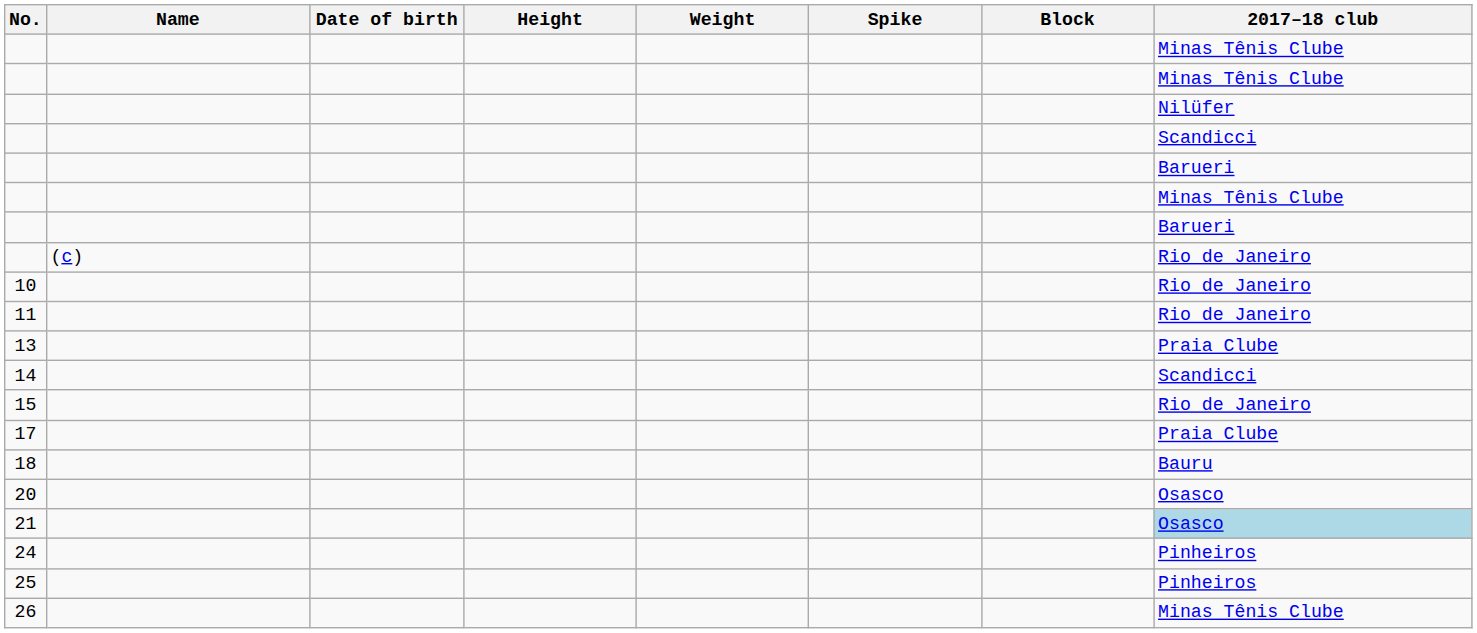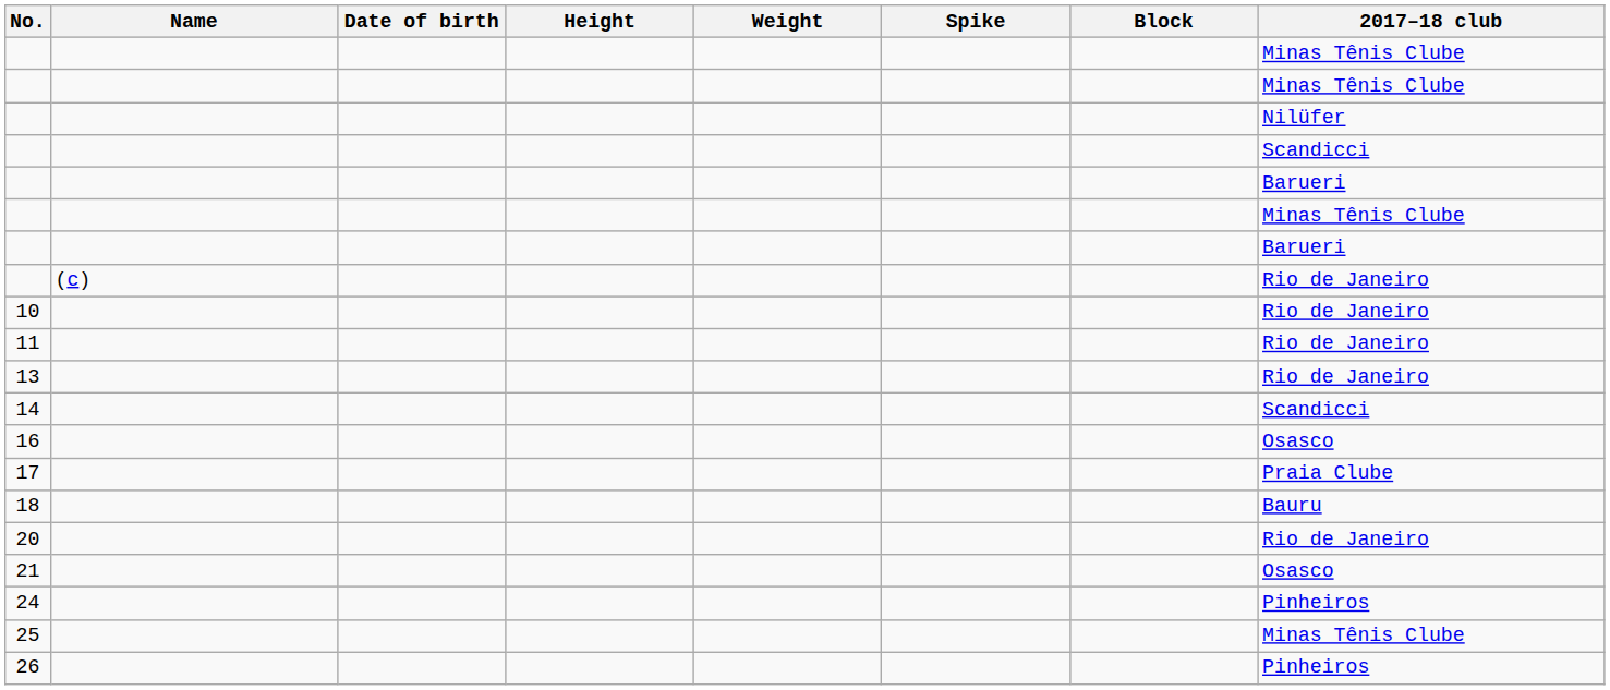 <table class="wikitable sortable" style="font-size:100%; text-align:center;">
 <tr>
 <th>No.</th>
 <th style="width:14em">Name</th>
 <th style="width:8em">Date of birth</th>
 <th style="width:9em">Height</th>
 <th style="width:9em">Weight</th>
 <th style="width:9em">Spike</th>
 <th style="width:9em">Block</th>
 <th style="width:17em">2017–18 club</th>
 </tr>
 <tr>
 <td></td>
 <td align=left></td>
 <td align=right></td>
 <td></td>
 <td></td>
 <td></td>
 <td></td>
 <td align=left> <a href='#'>Minas Tênis Clube</a></td>
 </tr>
 <tr>
 <td></td>
 <td align=left></td>
 <td align=right></td>
 <td></td>
 <td></td>
 <td></td>
 <td></td>
 <td align=left> <a href='#'>Minas Tênis Clube</a></td>
 </tr>
 <tr>
 <td></td>
 <td align=left></td>
 <td align=right></td>
 <td></td>
 <td></td>
 <td></td>
 <td></td>
 <td align=left> <a href='#'>Nilüfer</a></td>
 </tr>
 <tr>
 <td></td>
 <td align=left></td>
 <td align=right></td>
 <td></td>
 <td></td>
 <td></td>
 <td></td>
 <td align=left> <a href='#'>Scandicci</a></td>
 </tr>
 <tr>
 <td></td>
 <td align=left></td>
 <td align=right></td>
 <td></td>
 <td></td>
 <td></td>
 <td></td>
 <td align=left> <a href='#'>Barueri</a></td>
 </tr>
 <tr>
 <td></td>
 <td align=left></td>
 <td align=right></td>
 <td></td>
 <td></td>
 <td></td>
 <td></td>
 <td align=left> <a href='#'>Minas Tênis Clube</a></td>
 </tr>
 <tr>
 <td></td>
 <td align=left></td>
 <td align=right></td>
 <td></td>
 <td></td>
 <td></td>
 <td></td>
 <td align=left> <a href='#'>Barueri</a></td>
 </tr>
 <tr>
 <td></td>
 <td align=left> (<a href='#'>c</a>)</td>
 <td align=right></td>
 <td></td>
 <td></td>
 <td></td>
 <td></td>
 <td align=left> <a href='#'>Rio de Janeiro</a></td>
 </tr>
 <tr>
 <td>10</td>
 <td align=left></td>
 <td align=right></td>
 <td></td>
 <td></td>
 <td></td>
 <td></td>
 <td align=left> <a href='#'>Rio de Janeiro</a></td>
 </tr>
 <tr>
 <td>11</td>
 <td align=left></td>
 <td align=right></td>
 <td></td>
 <td></td>
 <td></td>
 <td></td>
 <td align=left> <a href='#'>Rio de Janeiro</a></td>
 </tr>
 <tr>
 <td>13</td>
 <td align=left></td>
 <td align=right></td>
 <td></td>
 <td></td>
 <td></td>
 <td></td>
-<td align=left> <a href='#'>Praia Clube</a></td>
+<td align=left> <a href='#'>Rio de Janeiro</a></td>
 </tr>
 <tr>
 <td>14</td>
 <td align=left></td>
 <td align=right></td>
 <td></td>
 <td></td>
 <td></td>
 <td></td>
 <td align=left> <a href='#'>Scandicci</a></td>
 </tr>
 <tr>
-<td>15</td>
+<td>16</td>
 <td align=left></td>
 <td align=right></td>
 <td></td>
 <td></td>
 <td></td>
 <td></td>
-<td align=left> <a href='#'>Rio de Janeiro</a></td>
+<td align=left> <a href='#'>Osasco</a></td>
 </tr>
 <tr>
 <td>17</td>
 <td align=left></td>
 <td align=right></td>
 <td></td>
 <td></td>
 <td></td>
 <td></td>
 <td align=left> <a href='#'>Praia Clube</a></td>
 </tr>
 <tr>
 <td>18</td>
 <td align=left></td>
 <td align=right></td>
 <td></td>
 <td></td>
 <td></td>
 <td></td>
 <td align=left> <a href='#'>Bauru</a></td>
 </tr>
 <tr>
 <td>20</td>
 <td align=left></td>
 <td align=right></td>
 <td></td>
 <td></td>
 <td></td>
 <td></td>
-<td align=left> <a href='#'>Osasco</a></td>
+<td align=left> <a href='#'>Rio de Janeiro</a></td>
 </tr>
 <tr>
 <td>21</td>
 <td align=left></td>
 <td align=right></td>
 <td></td>
 <td></td>
 <td></td>
 <td></td>
-<td align=left style="background: lightblue;"> <a href='#'>Osasco</a></td>
+<td align=left> <a href='#'>Osasco</a></td>
 </tr>
 <tr>
 <td>24</td>
 <td align=left></td>
 <td align=right></td>
 <td></td>
 <td></td>
 <td></td>
 <td></td>
 <td align=left> <a href='#'>Pinheiros</a></td>
 </tr>
 <tr>
 <td>25</td>
 <td align=left></td>
 <td align=right></td>
 <td></td>
 <td></td>
 <td></td>
 <td></td>
-<td align=left> <a href='#'>Pinheiros</a></td>
+<td align=left> <a href='#'>Minas Tênis Clube</a></td>
 </tr>
 <tr>
 <td>26</td>
 <td align=left></td>
 <td align=right></td>
 <td></td>
 <td></td>
 <td></td>
 <td></td>
-<td align=left> <a href='#'>Minas Tênis Clube</a></td>
+<td align=left> <a href='#'>Pinheiros</a></td>
 </tr>
 </table>
